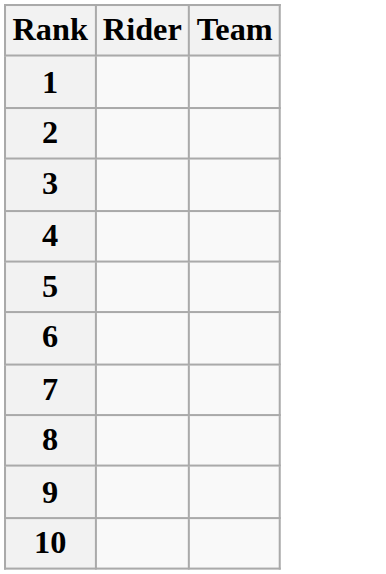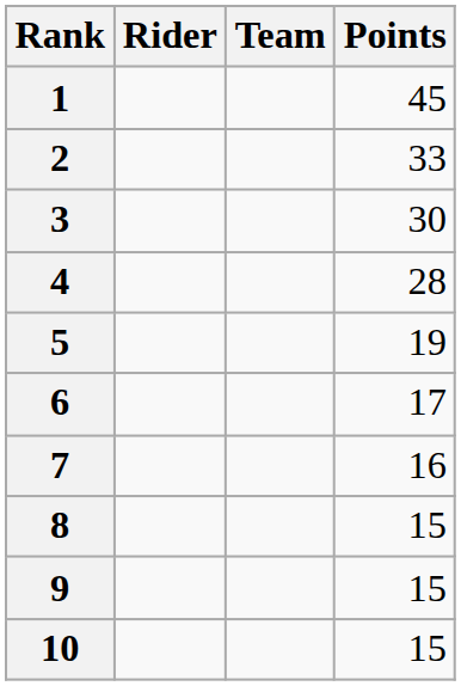 <table class="wikitable">
 <tr>
 <th scope="col">Rank</th>
 <th scope="col">Rider</th>
 <th scope="col">Team</th>
+<th scope="col">Points</th>
 </tr>
 <tr>
 <th scope="row">1</th>
 <td></td>
 <td></td>
+<td style="text-align:right;">45</td>
 </tr>
 <tr>
 <th scope="row">2</th>
 <td> </td>
 <td></td>
+<td style="text-align:right;">33</td>
 </tr>
 <tr>
 <th scope="row">3</th>
 <td></td>
 <td></td>
+<td style="text-align:right;">30</td>
 </tr>
 <tr>
 <th scope="row">4</th>
 <td></td>
 <td></td>
+<td style="text-align:right;">28</td>
 </tr>
 <tr>
 <th scope="row">5</th>
 <td></td>
 <td></td>
+<td style="text-align:right;">19</td>
 </tr>
 <tr>
 <th scope="row">6</th>
 <td></td>
 <td></td>
+<td style="text-align:right;">17</td>
 </tr>
 <tr>
 <th scope="row">7</th>
 <td></td>
 <td></td>
+<td style="text-align:right;">16</td>
 </tr>
 <tr>
 <th scope="row">8</th>
 <td></td>
 <td></td>
+<td style="text-align:right;">15</td>
 </tr>
 <tr>
 <th scope="row">9</th>
 <td> </td>
 <td></td>
+<td style="text-align:right;">15</td>
 </tr>
 <tr>
 <th scope="row">10</th>
 <td></td>
 <td></td>
+<td style="text-align:right;">15</td>
 </tr>
 </table>
